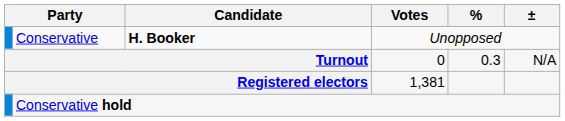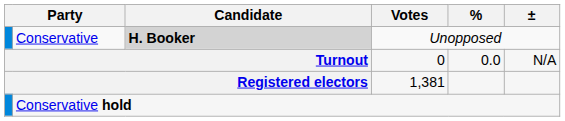 <table class=wikitable>
 <tr>
 <th scope="col" colspan="2" style="width: 130px">Party</th>
 <th scope="col" style="width: 17em">Candidate</th>
 <th scope="col" style="width: 5em">Votes</th>
 <th scope="col" style="width: 3.5em">%</th>
 <th scope="col" style="width: 3.5em">±</th>
 </tr>
 <tr>
 <td style="background:#0087DC;"></td>
 <td><a href='#'>Conservative</a></td>
-<td><strong>H. Booker</strong></td>
+<td style="background: lightgrey;"><strong>H. Booker</strong></td>
 <td style="text-align: center; "colspan="3"><em>Unopposed</em></td>
 </tr>
 <tr style="background-color:#F6F6F6">
 <th colspan="3" style="text-align: right; margin-right: 0.5em"><a href='#'>Turnout</a></th>
 <td style="text-align: right; margin-right: 0.5em">0</td>
-<td style="text-align: right; margin-right: 0.5em">0.3</td>
+<td style="text-align: right; margin-right: 0.5em">0.0</td>
 <td style="text-align: right; margin-right: 0.5em">N/A</td>
 </tr>
 <tr style="background-color:#F6F6F6;">
 <th colspan="3" style="text-align:right;"><a href='#'>Registered electors</a></th>
 <td style="text-align:right; margin-right:0.5em">1,381</td>
 <td></td>
 <td></td>
 </tr>
 <tr style="background-color:#F6F6F6">
 <td style="background:#0087DC;"></td>
 <td colspan="5"><a href='#'>Conservative</a> <strong>hold</strong></td>
 </tr>
 </table>
